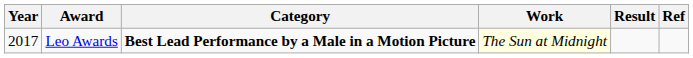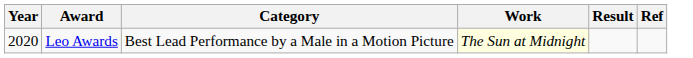 <table class="wikitable">
 <tr>
 <th>Year</th>
 <th>Award</th>
 <th>Category</th>
 <th>Work</th>
 <th>Result</th>
 <th>Ref</th>
 </tr>
 <tr>
-<td>2017</td>
+<td>2020</td>
 <td><a href='#'>Leo Awards</a></td>
-<td><strong>Best Lead Performance by a Male in a Motion Picture</strong></td>
+<td>Best Lead Performance by a Male in a Motion Picture</td>
 <td style="background: lightyellow;"><em>The Sun at Midnight</em></td>
 <td></td>
 <td></td>
 </tr>
 </table>
